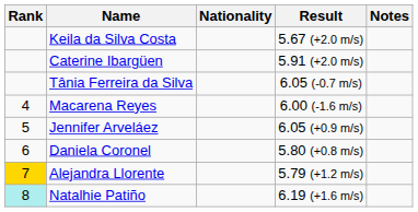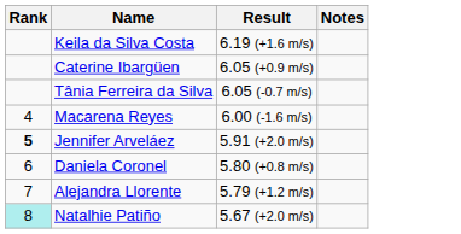 <table class="wikitable sortable" style="text-align:center">
 <tr>
 <th>Rank</th>
 <th>Name</th>
-<th>Nationality</th>
 <th>Result</th>
 <th>Notes</th>
 </tr>
 <tr>
 <td align=center></td>
 <td align=left><a href='#'>Keila da Silva Costa</a></td>
-<td align=left></td>
-<td>5.67 <small>(+2.0 m/s)</small></td>
+<td>6.19 <small>(+1.6 m/s)</small></td>
 <td></td>
 </tr>
 <tr>
 <td align=center></td>
 <td align=left><a href='#'>Caterine Ibargüen</a></td>
-<td align=left></td>
-<td>5.91 <small>(+2.0 m/s)</small></td>
+<td>6.05 <small>(+0.9 m/s)</small></td>
 <td></td>
 </tr>
 <tr>
 <td align=center></td>
 <td align=left><a href='#'>Tânia Ferreira da Silva</a></td>
-<td align=left></td>
 <td>6.05 <small>(-0.7 m/s)</small></td>
 <td></td>
 </tr>
 <tr>
 <td align=center>4</td>
 <td align=left><a href='#'>Macarena Reyes</a></td>
-<td align=left></td>
 <td>6.00 <small>(-1.6 m/s)</small></td>
 <td></td>
 </tr>
 <tr>
-<td align=center>5</td>
+<td align=center><strong>5</strong></td>
 <td align=left><a href='#'>Jennifer Arveláez</a></td>
-<td align=left></td>
-<td>6.05 <small>(+0.9 m/s)</small></td>
+<td>5.91 <small>(+2.0 m/s)</small></td>
 <td></td>
 </tr>
 <tr>
 <td align=center>6</td>
 <td align=left><a href='#'>Daniela Coronel</a></td>
-<td align=left></td>
 <td>5.80 <small>(+0.8 m/s)</small></td>
 <td></td>
 </tr>
 <tr>
-<td align=center style="background: gold;">7</td>
+<td align=center>7</td>
 <td align=left><a href='#'>Alejandra Llorente</a></td>
-<td align=left></td>
 <td>5.79 <small>(+1.2 m/s)</small></td>
 <td></td>
 </tr>
 <tr>
 <td align=center style="background: paleturquoise;">8</td>
 <td align=left><a href='#'>Natalhie Patiño</a></td>
-<td align=left></td>
-<td>6.19 <small>(+1.6 m/s)</small></td>
+<td>5.67 <small>(+2.0 m/s)</small></td>
 <td></td>
 </tr>
 </table>
